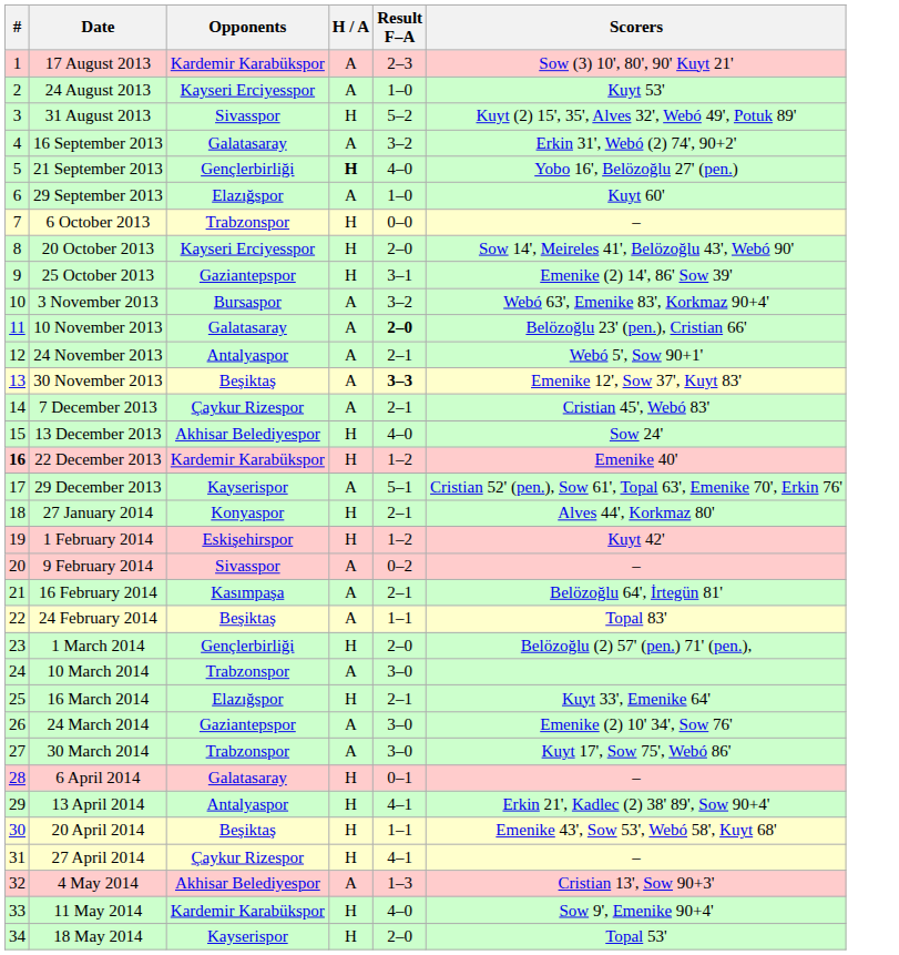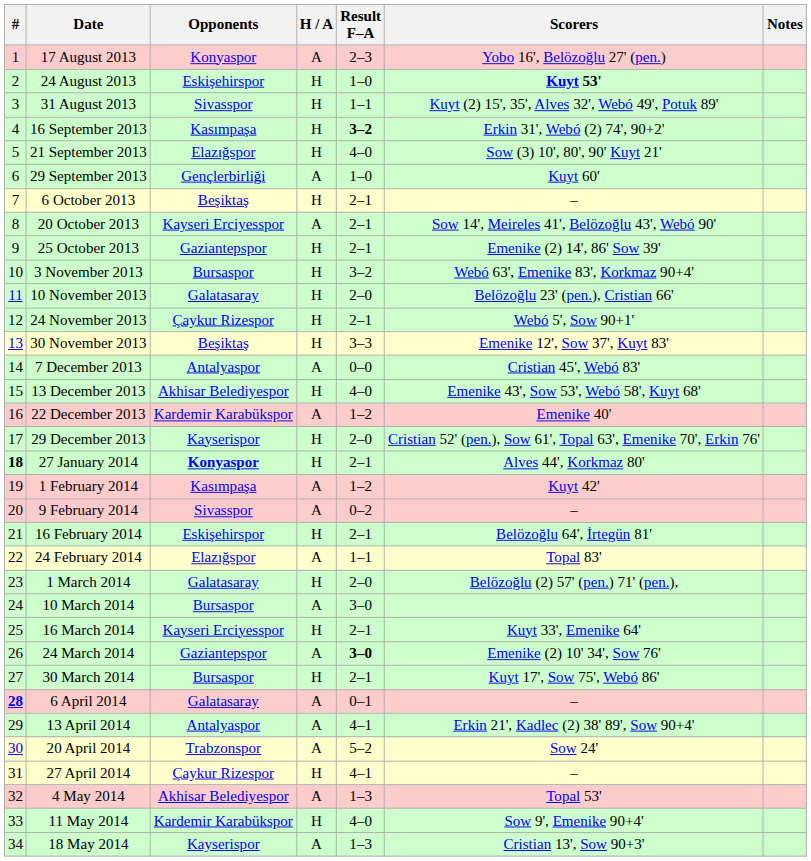 <table class="wikitable" style="text-align:center">
 <tr>
 <th>#</th>
 <th>Date</th>
 <th>Opponents</th>
 <th>H / A</th>
 <th>Result<br>F–A</th>
 <th>Scorers</th>
+<th>Notes</th>
 </tr>
 <tr bgcolor="#FFCCCC">
 <td>1</td>
 <td>17 August 2013</td>
-<td><a href='#'>Kardemir Karabükspor</a></td>
+<td><a href='#'>Konyaspor</a></td>
 <td>A</td>
 <td>2–3</td>
-<td><a href='#'>Sow</a> (3) 10', 80', 90' <a href='#'>Kuyt</a> 21'</td>
+<td><a href='#'>Yobo</a> 16', <a href='#'>Belözoğlu</a> 27' (<a href='#'>pen.</a>)</td>
+<td></td>
 </tr>
 <tr bgcolor="#CCFFCC">
 <td>2</td>
 <td>24 August 2013</td>
-<td><a href='#'>Kayseri Erciyesspor</a></td>
-<td>A</td>
+<td><a href='#'>Eskişehirspor</a></td>
+<td>H</td>
 <td>1–0</td>
-<td><a href='#'>Kuyt</a> 53'</td>
+<td><strong><a href='#'>Kuyt</a> 53'</strong></td>
+<td></td>
 </tr>
 <tr bgcolor="#CCFFCC">
 <td>3</td>
 <td>31 August 2013</td>
 <td><a href='#'>Sivasspor</a></td>
 <td>H</td>
-<td>5–2</td>
+<td>1–1</td>
 <td><a href='#'>Kuyt</a> (2) 15', 35', <a href='#'>Alves</a> 32', <a href='#'>Webó</a> 49', <a href='#'>Potuk</a> 89'</td>
+<td></td>
 </tr>
 <tr bgcolor="#CCFFCC">
 <td>4</td>
 <td>16 September 2013</td>
-<td><a href='#'>Galatasaray</a></td>
-<td>A</td>
-<td>3–2</td>
+<td><a href='#'>Kasımpaşa</a></td>
+<td>H</td>
+<td><strong>3–2</strong></td>
 <td><a href='#'>Erkin</a> 31', <a href='#'>Webó</a> (2) 74', 90+2'</td>
+<td></td>
 </tr>
 <tr bgcolor="#CCFFCC">
 <td>5</td>
 <td>21 September 2013</td>
-<td><a href='#'>Gençlerbirliği</a></td>
-<td><strong>H</strong></td>
+<td><a href='#'>Elazığspor</a></td>
+<td>H</td>
 <td>4–0</td>
-<td><a href='#'>Yobo</a> 16', <a href='#'>Belözoğlu</a> 27' (<a href='#'>pen.</a>)</td>
+<td><a href='#'>Sow</a> (3) 10', 80', 90' <a href='#'>Kuyt</a> 21'</td>
+<td></td>
 </tr>
 <tr bgcolor="#CCFFCC">
 <td>6</td>
 <td>29 September 2013</td>
-<td><a href='#'>Elazığspor</a></td>
+<td><a href='#'>Gençlerbirliği</a></td>
 <td>A</td>
 <td>1–0</td>
 <td><a href='#'>Kuyt</a> 60'</td>
+<td></td>
 </tr>
 <tr bgcolor="#FFFFCC">
 <td>7</td>
 <td>6 October 2013</td>
-<td><a href='#'>Trabzonspor</a></td>
+<td><a href='#'>Beşiktaş</a></td>
 <td>H</td>
-<td>0–0</td>
+<td>2–1</td>
 <td>–</td>
+<td></td>
 </tr>
 <tr bgcolor="#CCFFCC">
 <td>8</td>
 <td>20 October 2013</td>
 <td><a href='#'>Kayseri Erciyesspor</a></td>
-<td>H</td>
-<td>2–0</td>
+<td>A</td>
+<td>2–1</td>
 <td><a href='#'>Sow</a> 14', <a href='#'>Meireles</a> 41', <a href='#'>Belözoğlu</a> 43', <a href='#'>Webó</a> 90'</td>
+<td></td>
 </tr>
 <tr bgcolor="#CCFFCC">
 <td>9</td>
 <td>25 October 2013</td>
 <td><a href='#'>Gaziantepspor</a></td>
 <td>H</td>
-<td>3–1</td>
+<td>2–1</td>
 <td><a href='#'>Emenike</a> (2) 14', 86' <a href='#'>Sow</a> 39'</td>
+<td></td>
 </tr>
 <tr bgcolor="#CCFFCC">
 <td>10</td>
 <td>3 November 2013</td>
 <td><a href='#'>Bursaspor</a></td>
-<td>A</td>
+<td>H</td>
 <td>3–2</td>
 <td><a href='#'>Webó</a> 63', <a href='#'>Emenike</a> 83', <a href='#'>Korkmaz</a> 90+4'</td>
+<td></td>
 </tr>
 <tr bgcolor="#CCFFCC">
 <td><a href='#'>11</a></td>
 <td>10 November 2013</td>
 <td><a href='#'>Galatasaray</a></td>
-<td>A</td>
-<td><strong>2–0</strong></td>
+<td>H</td>
+<td>2–0</td>
 <td><a href='#'>Belözoğlu</a> 23' (<a href='#'>pen.</a>), <a href='#'>Cristian</a> 66'</td>
+<td></td>
 </tr>
 <tr bgcolor="#CCFFCC">
 <td>12</td>
 <td>24 November 2013</td>
-<td><a href='#'>Antalyaspor</a></td>
-<td>A</td>
+<td><a href='#'>Çaykur Rizespor</a></td>
+<td>H</td>
 <td>2–1</td>
 <td><a href='#'>Webó</a> 5', <a href='#'>Sow</a> 90+1'</td>
+<td></td>
 </tr>
 <tr bgcolor="#FFFFCC">
 <td><a href='#'>13</a></td>
 <td>30 November 2013</td>
 <td><a href='#'>Beşiktaş</a></td>
-<td>A</td>
-<td><strong>3–3</strong></td>
+<td>H</td>
+<td>3–3</td>
 <td><a href='#'>Emenike</a> 12', <a href='#'>Sow</a> 37', <a href='#'>Kuyt</a> 83'</td>
+<td></td>
 </tr>
 <tr bgcolor="#CCFFCC">
 <td>14</td>
 <td>7 December 2013</td>
-<td><a href='#'>Çaykur Rizespor</a></td>
+<td><a href='#'>Antalyaspor</a></td>
 <td>A</td>
-<td>2–1</td>
+<td>0–0</td>
 <td><a href='#'>Cristian</a> 45', <a href='#'>Webó</a> 83'</td>
+<td></td>
 </tr>
 <tr bgcolor="#CCFFCC">
 <td>15</td>
 <td>13 December 2013</td>
 <td><a href='#'>Akhisar Belediyespor</a></td>
 <td>H</td>
 <td>4–0</td>
-<td><a href='#'>Sow</a> 24'</td>
+<td><a href='#'>Emenike</a> 43', <a href='#'>Sow</a> 53', <a href='#'>Webó</a> 58', <a href='#'>Kuyt</a> 68'</td>
+<td></td>
 </tr>
 <tr bgcolor="#FFCCCC">
-<td><strong>16</strong></td>
+<td>16</td>
 <td>22 December 2013</td>
 <td><a href='#'>Kardemir Karabükspor</a></td>
-<td>H</td>
+<td>A</td>
 <td>1–2</td>
 <td><a href='#'>Emenike</a> 40'</td>
+<td></td>
 </tr>
 <tr bgcolor="#CCFFCC">
 <td>17</td>
 <td>29 December 2013</td>
 <td><a href='#'>Kayserispor</a></td>
-<td>A</td>
-<td>5–1</td>
+<td>H</td>
+<td>2–0</td>
 <td><a href='#'>Cristian</a> 52' (<a href='#'>pen.</a>), <a href='#'>Sow</a> 61', <a href='#'>Topal</a> 63', <a href='#'>Emenike</a> 70', <a href='#'>Erkin</a> 76'</td>
+<td></td>
 </tr>
 <tr bgcolor="#CCFFCC">
-<td>18</td>
+<td><strong>18</strong></td>
 <td>27 January 2014</td>
-<td><a href='#'>Konyaspor</a></td>
+<td><strong><a href='#'>Konyaspor</a></strong></td>
 <td>H</td>
 <td>2–1</td>
 <td><a href='#'>Alves</a> 44', <a href='#'>Korkmaz</a> 80'</td>
+<td></td>
 </tr>
 <tr bgcolor="#FFCCCC">
 <td>19</td>
 <td>1 February 2014</td>
-<td><a href='#'>Eskişehirspor</a></td>
-<td>H</td>
+<td><a href='#'>Kasımpaşa</a></td>
+<td>A</td>
 <td>1–2</td>
 <td><a href='#'>Kuyt</a> 42'</td>
+<td></td>
 </tr>
 <tr bgcolor="#FFCCCC">
 <td>20</td>
 <td>9 February 2014</td>
 <td><a href='#'>Sivasspor</a></td>
 <td>A</td>
 <td>0–2</td>
 <td>–</td>
+<td></td>
 </tr>
 <tr bgcolor="#CCFFCC">
 <td>21</td>
 <td>16 February 2014</td>
-<td><a href='#'>Kasımpaşa</a></td>
-<td>A</td>
+<td><a href='#'>Eskişehirspor</a></td>
+<td>H</td>
 <td>2–1</td>
 <td><a href='#'>Belözoğlu</a> 64', <a href='#'>İrtegün</a> 81'</td>
+<td></td>
 </tr>
 <tr bgcolor="#FFFFCC">
 <td>22</td>
 <td>24 February 2014</td>
-<td><a href='#'>Beşiktaş</a></td>
+<td><a href='#'>Elazığspor</a></td>
 <td>A</td>
 <td>1–1</td>
 <td><a href='#'>Topal</a> 83'</td>
+<td></td>
 </tr>
 <tr bgcolor="#CCFFCC">
 <td>23</td>
 <td>1 March 2014</td>
-<td><a href='#'>Gençlerbirliği</a></td>
+<td><a href='#'>Galatasaray</a></td>
 <td>H</td>
 <td>2–0</td>
 <td><a href='#'>Belözoğlu</a> (2) 57' (<a href='#'>pen.</a>) 71' (<a href='#'>pen.</a>),</td>
+<td></td>
 </tr>
 <tr bgcolor="#CCFFCC">
 <td>24</td>
 <td>10 March 2014</td>
-<td><a href='#'>Trabzonspor</a></td>
+<td><a href='#'>Bursaspor</a></td>
 <td>A</td>
 <td>3–0</td>
+<td></td>
 <td></td>
 </tr>
 <tr bgcolor="#CCFFCC">
 <td>25</td>
 <td>16 March 2014</td>
-<td><a href='#'>Elazığspor</a></td>
+<td><a href='#'>Kayseri Erciyesspor</a></td>
 <td>H</td>
 <td>2–1</td>
 <td><a href='#'>Kuyt</a> 33', <a href='#'>Emenike</a> 64'</td>
+<td></td>
 </tr>
 <tr bgcolor="#CCFFCC">
 <td>26</td>
 <td>24 March 2014</td>
 <td><a href='#'>Gaziantepspor</a></td>
 <td>A</td>
-<td>3–0</td>
+<td><strong>3–0</strong></td>
 <td><a href='#'>Emenike</a> (2) 10' 34', <a href='#'>Sow</a> 76'</td>
+<td></td>
 </tr>
 <tr bgcolor="#CCFFCC">
 <td>27</td>
 <td>30 March 2014</td>
-<td><a href='#'>Trabzonspor</a></td>
-<td>A</td>
-<td>3–0</td>
+<td><a href='#'>Bursaspor</a></td>
+<td>H</td>
+<td>2–1</td>
 <td><a href='#'>Kuyt</a> 17', <a href='#'>Sow</a> 75', <a href='#'>Webó</a> 86'</td>
+<td></td>
 </tr>
 <tr bgcolor="#FFCCCC">
-<td><a href='#'>28</a></td>
+<td><strong><a href='#'>28</a></strong></td>
 <td>6 April 2014</td>
 <td><a href='#'>Galatasaray</a></td>
-<td>H</td>
+<td>A</td>
 <td>0–1</td>
 <td>–</td>
+<td></td>
 </tr>
 <tr bgcolor="#CCFFCC">
 <td>29</td>
 <td>13 April 2014</td>
 <td><a href='#'>Antalyaspor</a></td>
-<td>H</td>
+<td>A</td>
 <td>4–1</td>
 <td><a href='#'>Erkin</a> 21', <a href='#'>Kadlec</a> (2) 38' 89',  <a href='#'>Sow</a> 90+4'</td>
+<td></td>
 </tr>
 <tr bgcolor="#FFFFCC">
 <td><a href='#'>30</a></td>
 <td>20 April 2014</td>
-<td><a href='#'>Beşiktaş</a></td>
-<td>H</td>
-<td>1–1</td>
-<td><a href='#'>Emenike</a> 43', <a href='#'>Sow</a> 53', <a href='#'>Webó</a> 58', <a href='#'>Kuyt</a> 68'</td>
+<td><a href='#'>Trabzonspor</a></td>
+<td>A</td>
+<td>5–2</td>
+<td><a href='#'>Sow</a> 24'</td>
+<td></td>
 </tr>
 <tr bgcolor="#FFFFCC">
 <td>31</td>
 <td>27 April 2014</td>
 <td><a href='#'>Çaykur Rizespor</a></td>
 <td>H</td>
 <td>4–1</td>
 <td>–</td>
+<td></td>
 </tr>
 <tr bgcolor="#FFCCCC">
 <td>32</td>
 <td>4 May 2014</td>
 <td><a href='#'>Akhisar Belediyespor</a></td>
 <td>A</td>
 <td>1–3</td>
-<td><a href='#'>Cristian</a> 13', <a href='#'>Sow</a> 90+3'</td>
+<td><a href='#'>Topal</a> 53'</td>
+<td></td>
 </tr>
 <tr bgcolor="#CCFFCC">
 <td>33</td>
 <td>11 May 2014</td>
 <td><a href='#'>Kardemir Karabükspor</a></td>
 <td>H</td>
 <td>4–0</td>
 <td><a href='#'>Sow</a> 9', <a href='#'>Emenike</a> 90+4'</td>
+<td></td>
 </tr>
 <tr bgcolor="#CCFFCC">
 <td>34</td>
 <td>18 May 2014</td>
 <td><a href='#'>Kayserispor</a></td>
-<td>H</td>
-<td>2–0</td>
-<td><a href='#'>Topal</a> 53'</td>
+<td>A</td>
+<td>1–3</td>
+<td><a href='#'>Cristian</a> 13', <a href='#'>Sow</a> 90+3'</td>
+<td></td>
 </tr>
 </table>
